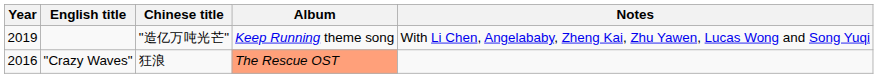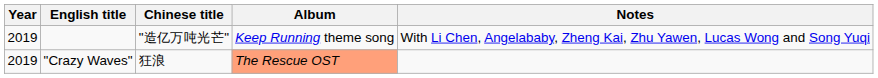 <table class="wikitable sortable">
 <tr>
 <th>Year</th>
 <th>English title</th>
 <th>Chinese title</th>
 <th class="unsortable">Album</th>
 <th>Notes</th>
 </tr>
 <tr>
 <td>2019</td>
 <td></td>
 <td>"造亿万吨光芒"</td>
 <td><em><a href='#'>Keep Running</a></em> theme song</td>
 <td>With <a href='#'>Li Chen</a>, <a href='#'>Angelababy</a>, <a href='#'>Zheng Kai</a>, <a href='#'>Zhu Yawen</a>, <a href='#'>Lucas Wong</a> and <a href='#'>Song Yuqi</a></td>
 </tr>
 <tr>
-<td>2016</td>
+<td>2019</td>
 <td>"Crazy Waves"</td>
 <td>狂浪</td>
 <td style="background: lightsalmon;"><em>The Rescue OST</em></td>
 <td></td>
 </tr>
 </table>
